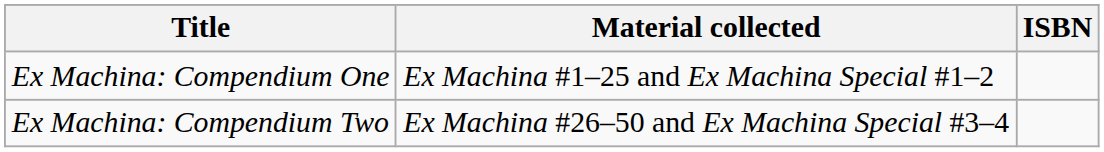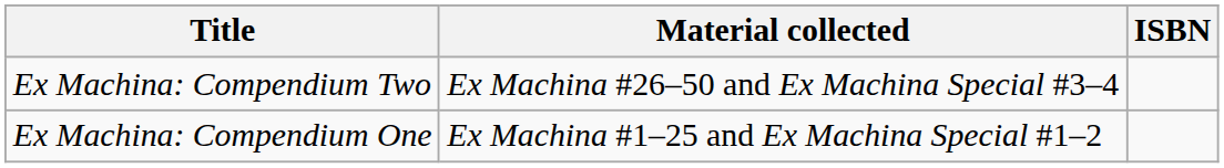 <table class="wikitable">
 <tr>
 <th>Title</th>
 <th>Material collected</th>
 <th>ISBN</th>
 </tr>
 <tr>
+<td><em>Ex Machina: Compendium Two</em></td>
+<td><em>Ex Machina</em> #26–50 and <em>Ex Machina Special</em> #3–4</td>
+<td></td>
+</tr>
+<tr>
 <td><em>Ex Machina: Compendium One</em></td>
 <td><em>Ex Machina</em> #1–25 and <em>Ex Machina Special</em> #1–2</td>
 <td></td>
 </tr>
-<tr>
-<td><em>Ex Machina: Compendium Two</em></td>
-<td><em>Ex Machina</em> #26–50 and <em>Ex Machina Special</em> #3–4</td>
-<td></td>
-</tr>
 </table>
